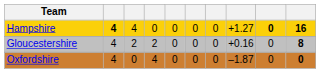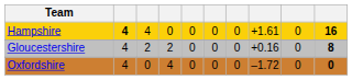 <table class="wikitable" style="text-align:center">
 <tr>
 <th width="150">Team</th>
 <th width="25"></th>
 <th width="25"></th>
 <th width="25"></th>
 <th width="25"></th>
 <th width="25"></th>
 <th width="25"></th>
 <th width="40"></th>
 <th width="40"></th>
 <th width="40"></th>
 </tr>
 <tr style="background:#fbd009">
 <td style="text-align:left"><a href='#'>Hampshire</a></td>
 <td><strong>4</strong></td>
 <td>4</td>
 <td>0</td>
 <td>0</td>
 <td>0</td>
 <td>0</td>
-<td>+1.27</td>
-<td><strong>0</strong></td>
+<td>+1.61</td>
+<td>0</td>
 <td><strong>16</strong></td>
 </tr>
 <tr>
 </tr>
 <tr style="background:silver">
 <td style="text-align:left"><a href='#'>Gloucestershire</a></td>
 <td>4</td>
 <td>2</td>
 <td>2</td>
 <td>0</td>
 <td>0</td>
 <td>0</td>
 <td>+0.16</td>
 <td>0</td>
 <td><strong>8</strong></td>
 </tr>
 <tr>
 </tr>
 <tr style="background:#CD7F32">
 <td style="text-align:left"><a href='#'>Oxfordshire</a></td>
 <td>4</td>
 <td>0</td>
 <td>4</td>
 <td>0</td>
 <td>0</td>
 <td>0</td>
-<td>–1.87</td>
+<td>–1.72</td>
 <td>0</td>
 <td><strong>0</strong></td>
 </tr>
 </table>
